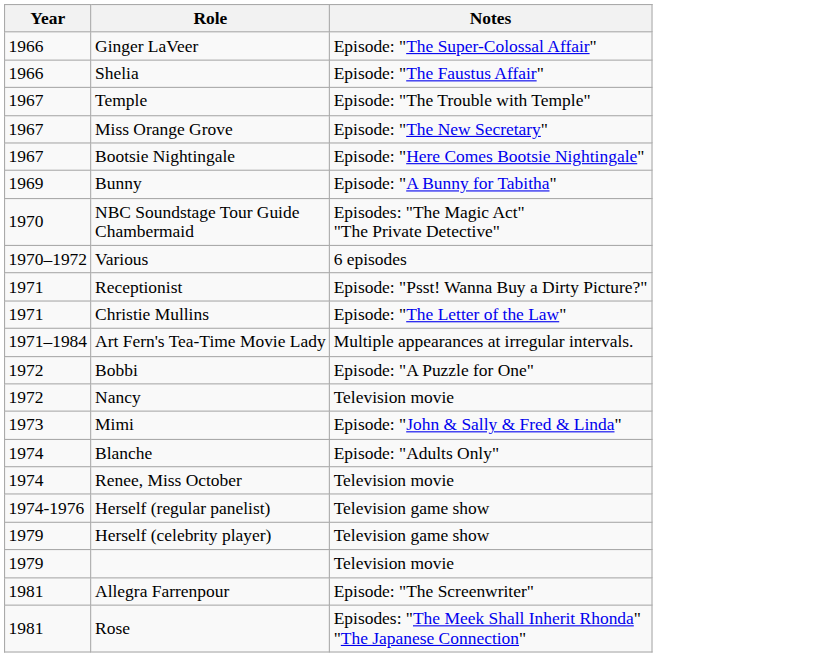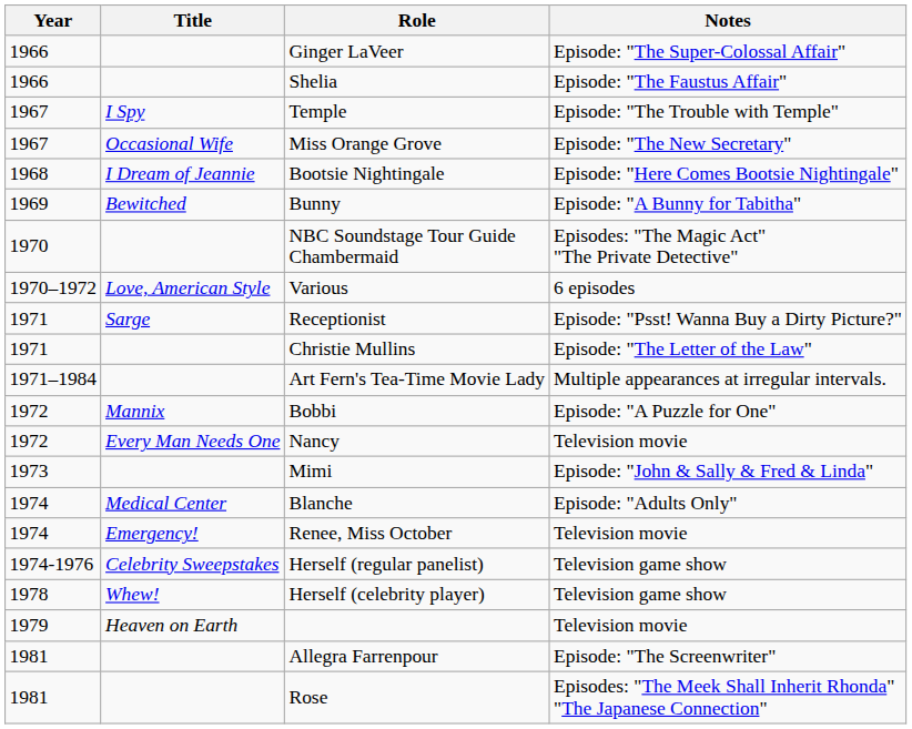 <table class="wikitable sortable">
 <tr>
 <th>Year</th>
+<th>Title</th>
 <th>Role</th>
 <th class="unsortable">Notes</th>
 </tr>
 <tr>
 <td>1966</td>
+<td><em></em></td>
 <td>Ginger LaVeer</td>
 <td>Episode: "<a href='#'>The Super-Colossal Affair</a>"</td>
 </tr>
 <tr>
 <td>1966</td>
+<td><em></em></td>
 <td>Shelia</td>
 <td>Episode: "<a href='#'>The Faustus Affair</a>"</td>
 </tr>
 <tr>
 <td>1967</td>
+<td><em><a href='#'>I Spy</a></em></td>
 <td>Temple</td>
 <td>Episode: "The Trouble with Temple"</td>
 </tr>
 <tr>
 <td>1967</td>
+<td><em><a href='#'>Occasional Wife</a></em></td>
 <td>Miss Orange Grove</td>
 <td>Episode: "<a href='#'>The New Secretary</a>"</td>
 </tr>
 <tr>
-<td>1967</td>
+<td>1968</td>
+<td><em><a href='#'>I Dream of Jeannie</a></em></td>
 <td>Bootsie Nightingale</td>
 <td>Episode: "<a href='#'>Here Comes Bootsie Nightingale</a>"</td>
 </tr>
 <tr>
 <td>1969</td>
+<td><em><a href='#'>Bewitched</a></em></td>
 <td>Bunny</td>
 <td>Episode: "<a href='#'>A Bunny for Tabitha</a>"</td>
 </tr>
 <tr>
 <td>1970</td>
+<td><em></em></td>
 <td>NBC Soundstage Tour Guide<br>Chambermaid</td>
 <td>Episodes: "The Magic Act"<br>"The Private Detective"</td>
 </tr>
 <tr>
 <td>1970–1972</td>
+<td><em><a href='#'>Love, American Style</a></em></td>
 <td>Various</td>
 <td>6 episodes</td>
 </tr>
 <tr>
 <td>1971</td>
+<td><em><a href='#'>Sarge</a></em></td>
 <td>Receptionist</td>
 <td>Episode: "Psst! Wanna Buy a Dirty Picture?"</td>
 </tr>
 <tr>
 <td>1971</td>
+<td><em></em></td>
 <td>Christie Mullins</td>
 <td>Episode: "<a href='#'>The Letter of the Law</a>"</td>
 </tr>
 <tr>
 <td>1971–1984</td>
+<td><em></em></td>
 <td>Art Fern's Tea-Time Movie Lady</td>
 <td>Multiple appearances at irregular intervals.</td>
 </tr>
 <tr>
 <td>1972</td>
+<td><em><a href='#'>Mannix</a></em></td>
 <td>Bobbi</td>
 <td>Episode: "A Puzzle for One"</td>
 </tr>
 <tr>
 <td>1972</td>
+<td><em><a href='#'>Every Man Needs One</a></em></td>
 <td>Nancy</td>
 <td>Television movie</td>
 </tr>
 <tr>
 <td>1973</td>
+<td><em></em></td>
 <td>Mimi</td>
 <td>Episode: "<a href='#'>John & Sally & Fred & Linda</a>"</td>
 </tr>
 <tr>
 <td>1974</td>
+<td><em><a href='#'>Medical Center</a></em></td>
 <td>Blanche</td>
 <td>Episode: "Adults Only"</td>
 </tr>
 <tr>
 <td>1974</td>
+<td><em><a href='#'>Emergency!</a></em></td>
 <td>Renee, Miss October</td>
 <td>Television movie</td>
 </tr>
 <tr>
 <td>1974-1976</td>
+<td><em><a href='#'>Celebrity Sweepstakes</a></em></td>
 <td>Herself (regular panelist)</td>
 <td>Television game show</td>
 </tr>
 <tr>
-<td>1979</td>
+<td>1978</td>
+<td><em><a href='#'>Whew!</a></em></td>
 <td>Herself (celebrity player)</td>
 <td>Television game show</td>
 </tr>
 <tr>
 <td>1979</td>
+<td><em>Heaven on Earth</em></td>
 <td></td>
 <td>Television movie</td>
 </tr>
 <tr>
 <td>1981</td>
+<td><em></em></td>
 <td>Allegra Farrenpour</td>
 <td>Episode: "The Screenwriter"</td>
 </tr>
 <tr>
 <td>1981</td>
+<td><em></em></td>
 <td>Rose</td>
 <td>Episodes: "<a href='#'>The Meek Shall Inherit Rhonda</a>"<br>"<a href='#'>The Japanese Connection</a>"</td>
 </tr>
 </table>
